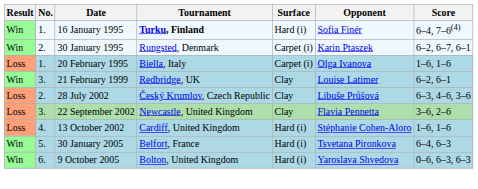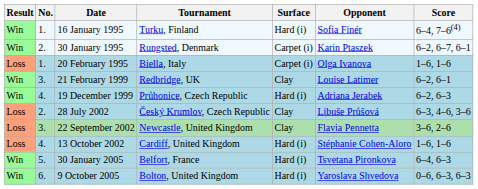 <table class="sortable wikitable" style="font-size:97%;">
 <tr>
 <th>Result</th>
 <th>No.</th>
 <th>Date</th>
 <th>Tournament</th>
 <th>Surface</th>
 <th>Opponent</th>
 <th class="unsortable">Score</th>
 </tr>
 <tr style="background:#f0f8ff;">
 <td style="background:#98fb98;">Win</td>
 <td>1.</td>
 <td>16 January 1995</td>
-<td><strong><a href='#'>Turku</a>, Finland</strong></td>
+<td><a href='#'>Turku</a>, Finland</td>
 <td>Hard (i)</td>
 <td> <a href='#'>Sofia Finér</a></td>
 <td>6–4, 7–6<sup>(4)</sup></td>
 </tr>
 <tr style="background:#f0f8ff;">
 <td style="background:#98fb98;">Win</td>
 <td>2.</td>
 <td>30 January 1995</td>
 <td><a href='#'>Rungsted</a>, Denmark</td>
 <td>Carpet (i)</td>
 <td> <a href='#'>Karin Ptaszek</a></td>
 <td>6–2, 6–7, 6–1</td>
 </tr>
 <tr style="background:lightblue;">
 <td style="background:#ffa07a;">Loss</td>
 <td>1.</td>
 <td>20 February 1995</td>
 <td><a href='#'>Biella</a>, Italy</td>
 <td>Carpet (i)</td>
 <td> <a href='#'>Olga Ivanova</a></td>
 <td>1–6, 1–6</td>
 </tr>
 <tr style="background:lightblue;">
 <td style="background:#98fb98;">Win</td>
 <td>3.</td>
 <td>21 February 1999</td>
 <td><a href='#'>Redbridge</a>, UK</td>
 <td>Clay</td>
 <td> <a href='#'>Louise Latimer</a></td>
 <td>6–2, 6–1</td>
+</tr>
+<tr style="background:lightblue;">
+<td style="background:#98fb98;">Win</td>
+<td>4.</td>
+<td>19 December 1999</td>
+<td><a href='#'>Průhonice</a>, Czech Republic</td>
+<td>Hard (i)</td>
+<td> <a href='#'>Adriana Jerabek</a></td>
+<td>6–2, 6–3</td>
 </tr>
 <tr style="background:lightblue;">
 <td style="background:#ffa07a;">Loss</td>
 <td>2.</td>
 <td>28 July  2002</td>
 <td><a href='#'>Český Krumlov</a>, Czech Republic</td>
 <td>Clay</td>
 <td> <a href='#'>Libuše Průšová</a></td>
 <td>6–3, 4–6, 3–6</td>
 </tr>
 <tr style="background:#addfad;">
 <td style="background:#ffa07a;">Loss</td>
 <td>3.</td>
 <td>22 September 2002</td>
 <td><a href='#'>Newcastle</a>, United Kingdom</td>
 <td>Clay</td>
 <td> <a href='#'>Flavia Pennetta</a></td>
 <td>3–6, 2–6</td>
 </tr>
 <tr style="background:lightblue;">
 <td style="background:#ffa07a;">Loss</td>
 <td>4.</td>
 <td>13 October 2002</td>
 <td><a href='#'>Cardiff</a>, United Kingdom</td>
 <td>Hard (i)</td>
 <td> <a href='#'>Stéphanie Cohen-Aloro</a></td>
 <td>1–6, 1–6</td>
 </tr>
 <tr style="background:lightblue;">
 <td style="background:#98fb98;">Win</td>
 <td>5.</td>
 <td>30 January 2005</td>
 <td><a href='#'>Belfort</a>, France</td>
 <td>Hard (i)</td>
 <td> <a href='#'>Tsvetana Pironkova</a></td>
 <td>6–4, 6–3</td>
 </tr>
 <tr style="background:lightblue;">
 <td style="background:#98fb98;">Win</td>
 <td>6.</td>
 <td>9 October 2005</td>
 <td><a href='#'>Bolton</a>, United Kingdom</td>
 <td>Hard (i)</td>
 <td> <a href='#'>Yaroslava Shvedova</a></td>
 <td>0–6, 6–3, 6–3</td>
 </tr>
 </table>
